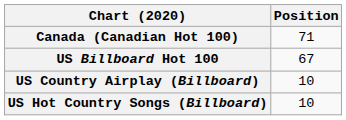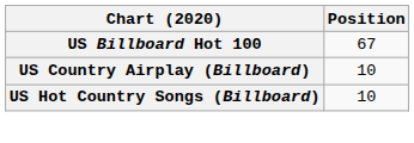 <table class="wikitable sortable plainrowheaders" style="text-align:center">
 <tr>
 <th scope="col">Chart (2020)</th>
 <th scope="col">Position</th>
-</tr>
-<tr>
-<th scope="row">Canada (Canadian Hot 100)</th>
-<td>71</td>
 </tr>
 <tr>
 <th scope="row">US <em>Billboard</em> Hot 100</th>
 <td>67</td>
 </tr>
 <tr>
 <th scope="row">US Country Airplay (<em>Billboard</em>)</th>
 <td>10</td>
 </tr>
 <tr>
 <th scope="row">US Hot Country Songs (<em>Billboard</em>)</th>
 <td>10</td>
 </tr>
 </table>
